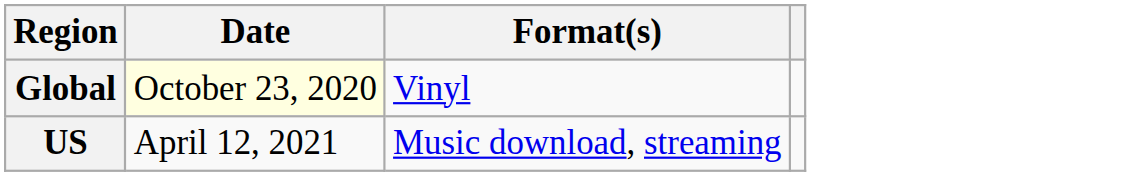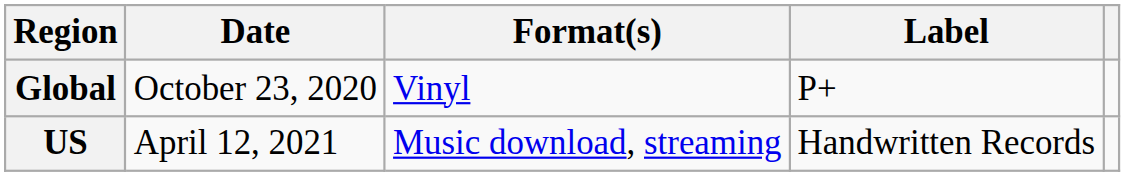 <table class="wikitable plainrowheaders">
 <tr>
 <th scope="col">Region</th>
 <th scope="col">Date</th>
 <th scope="col">Format(s)</th>
+<th scope="col">Label</th>
 <th scope="col"></th>
 </tr>
 <tr>
 <th scope="row">Global</th>
-<td style="background: lightyellow;">October 23, 2020</td>
+<td>October 23, 2020</td>
 <td><a href='#'>Vinyl</a></td>
+<td>P+</td>
 <td></td>
 </tr>
 <tr>
 <th scope="row">US</th>
 <td>April 12, 2021</td>
 <td><a href='#'>Music download</a>, <a href='#'>streaming</a></td>
+<td>Handwritten Records</td>
 <td></td>
 </tr>
 </table>
